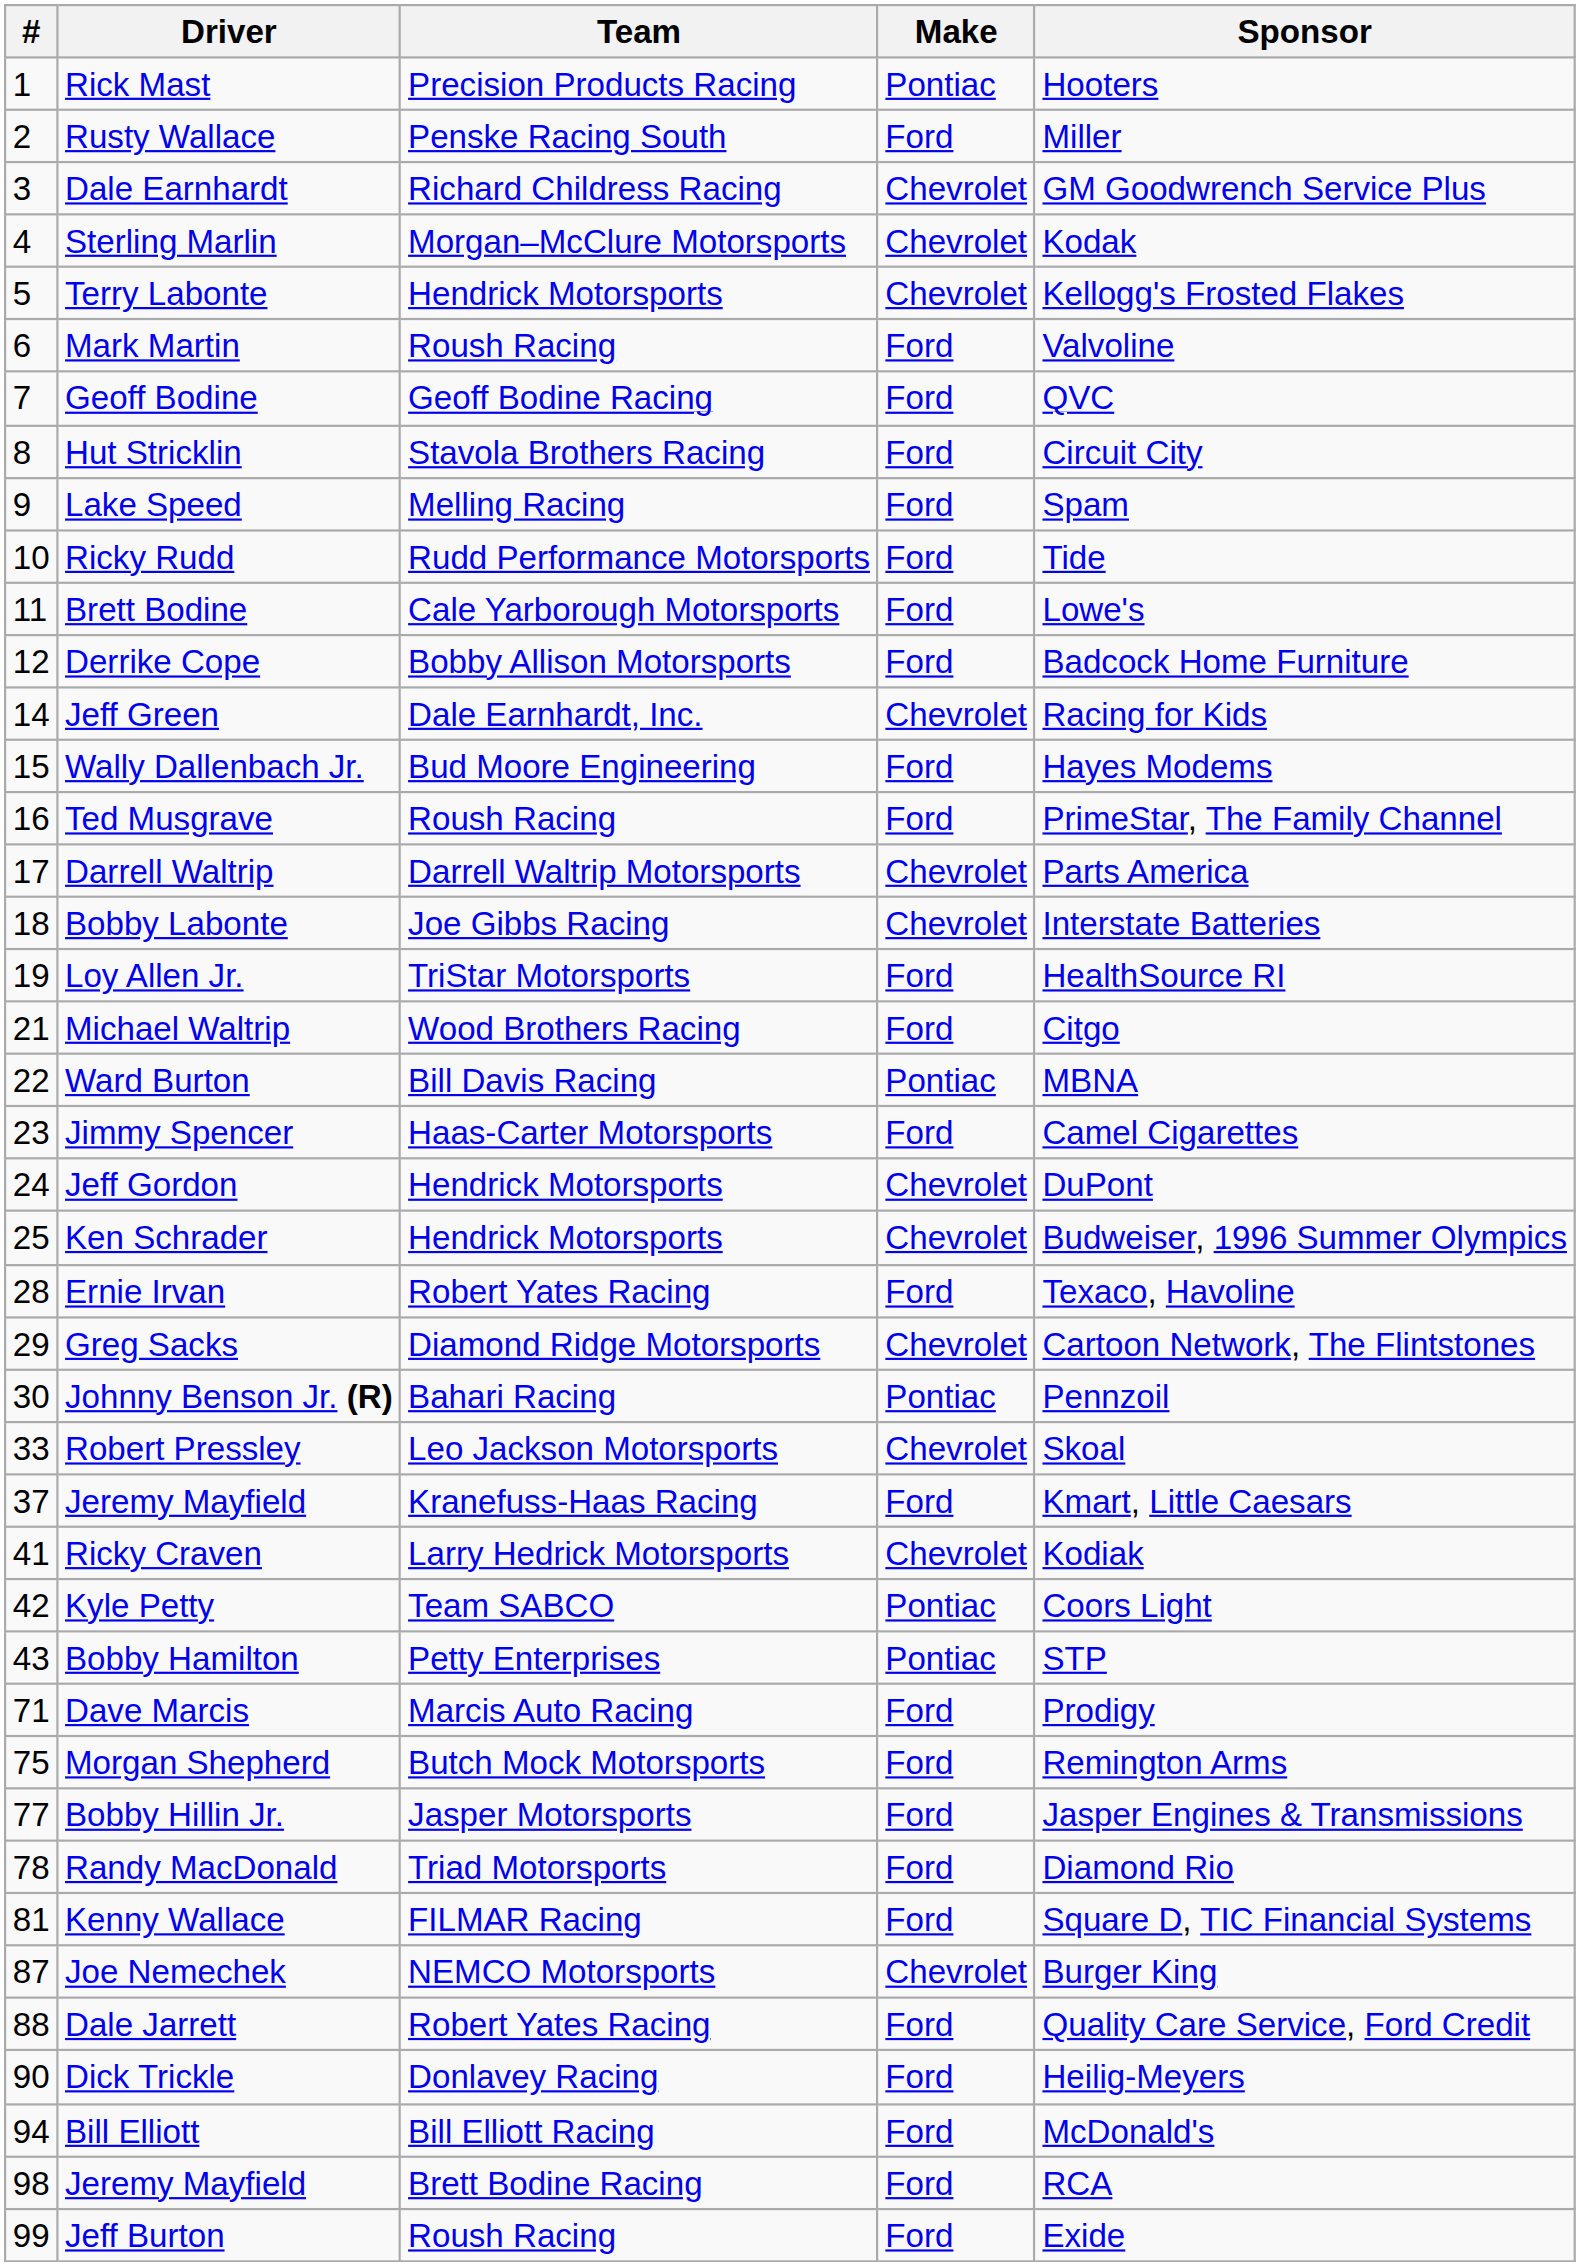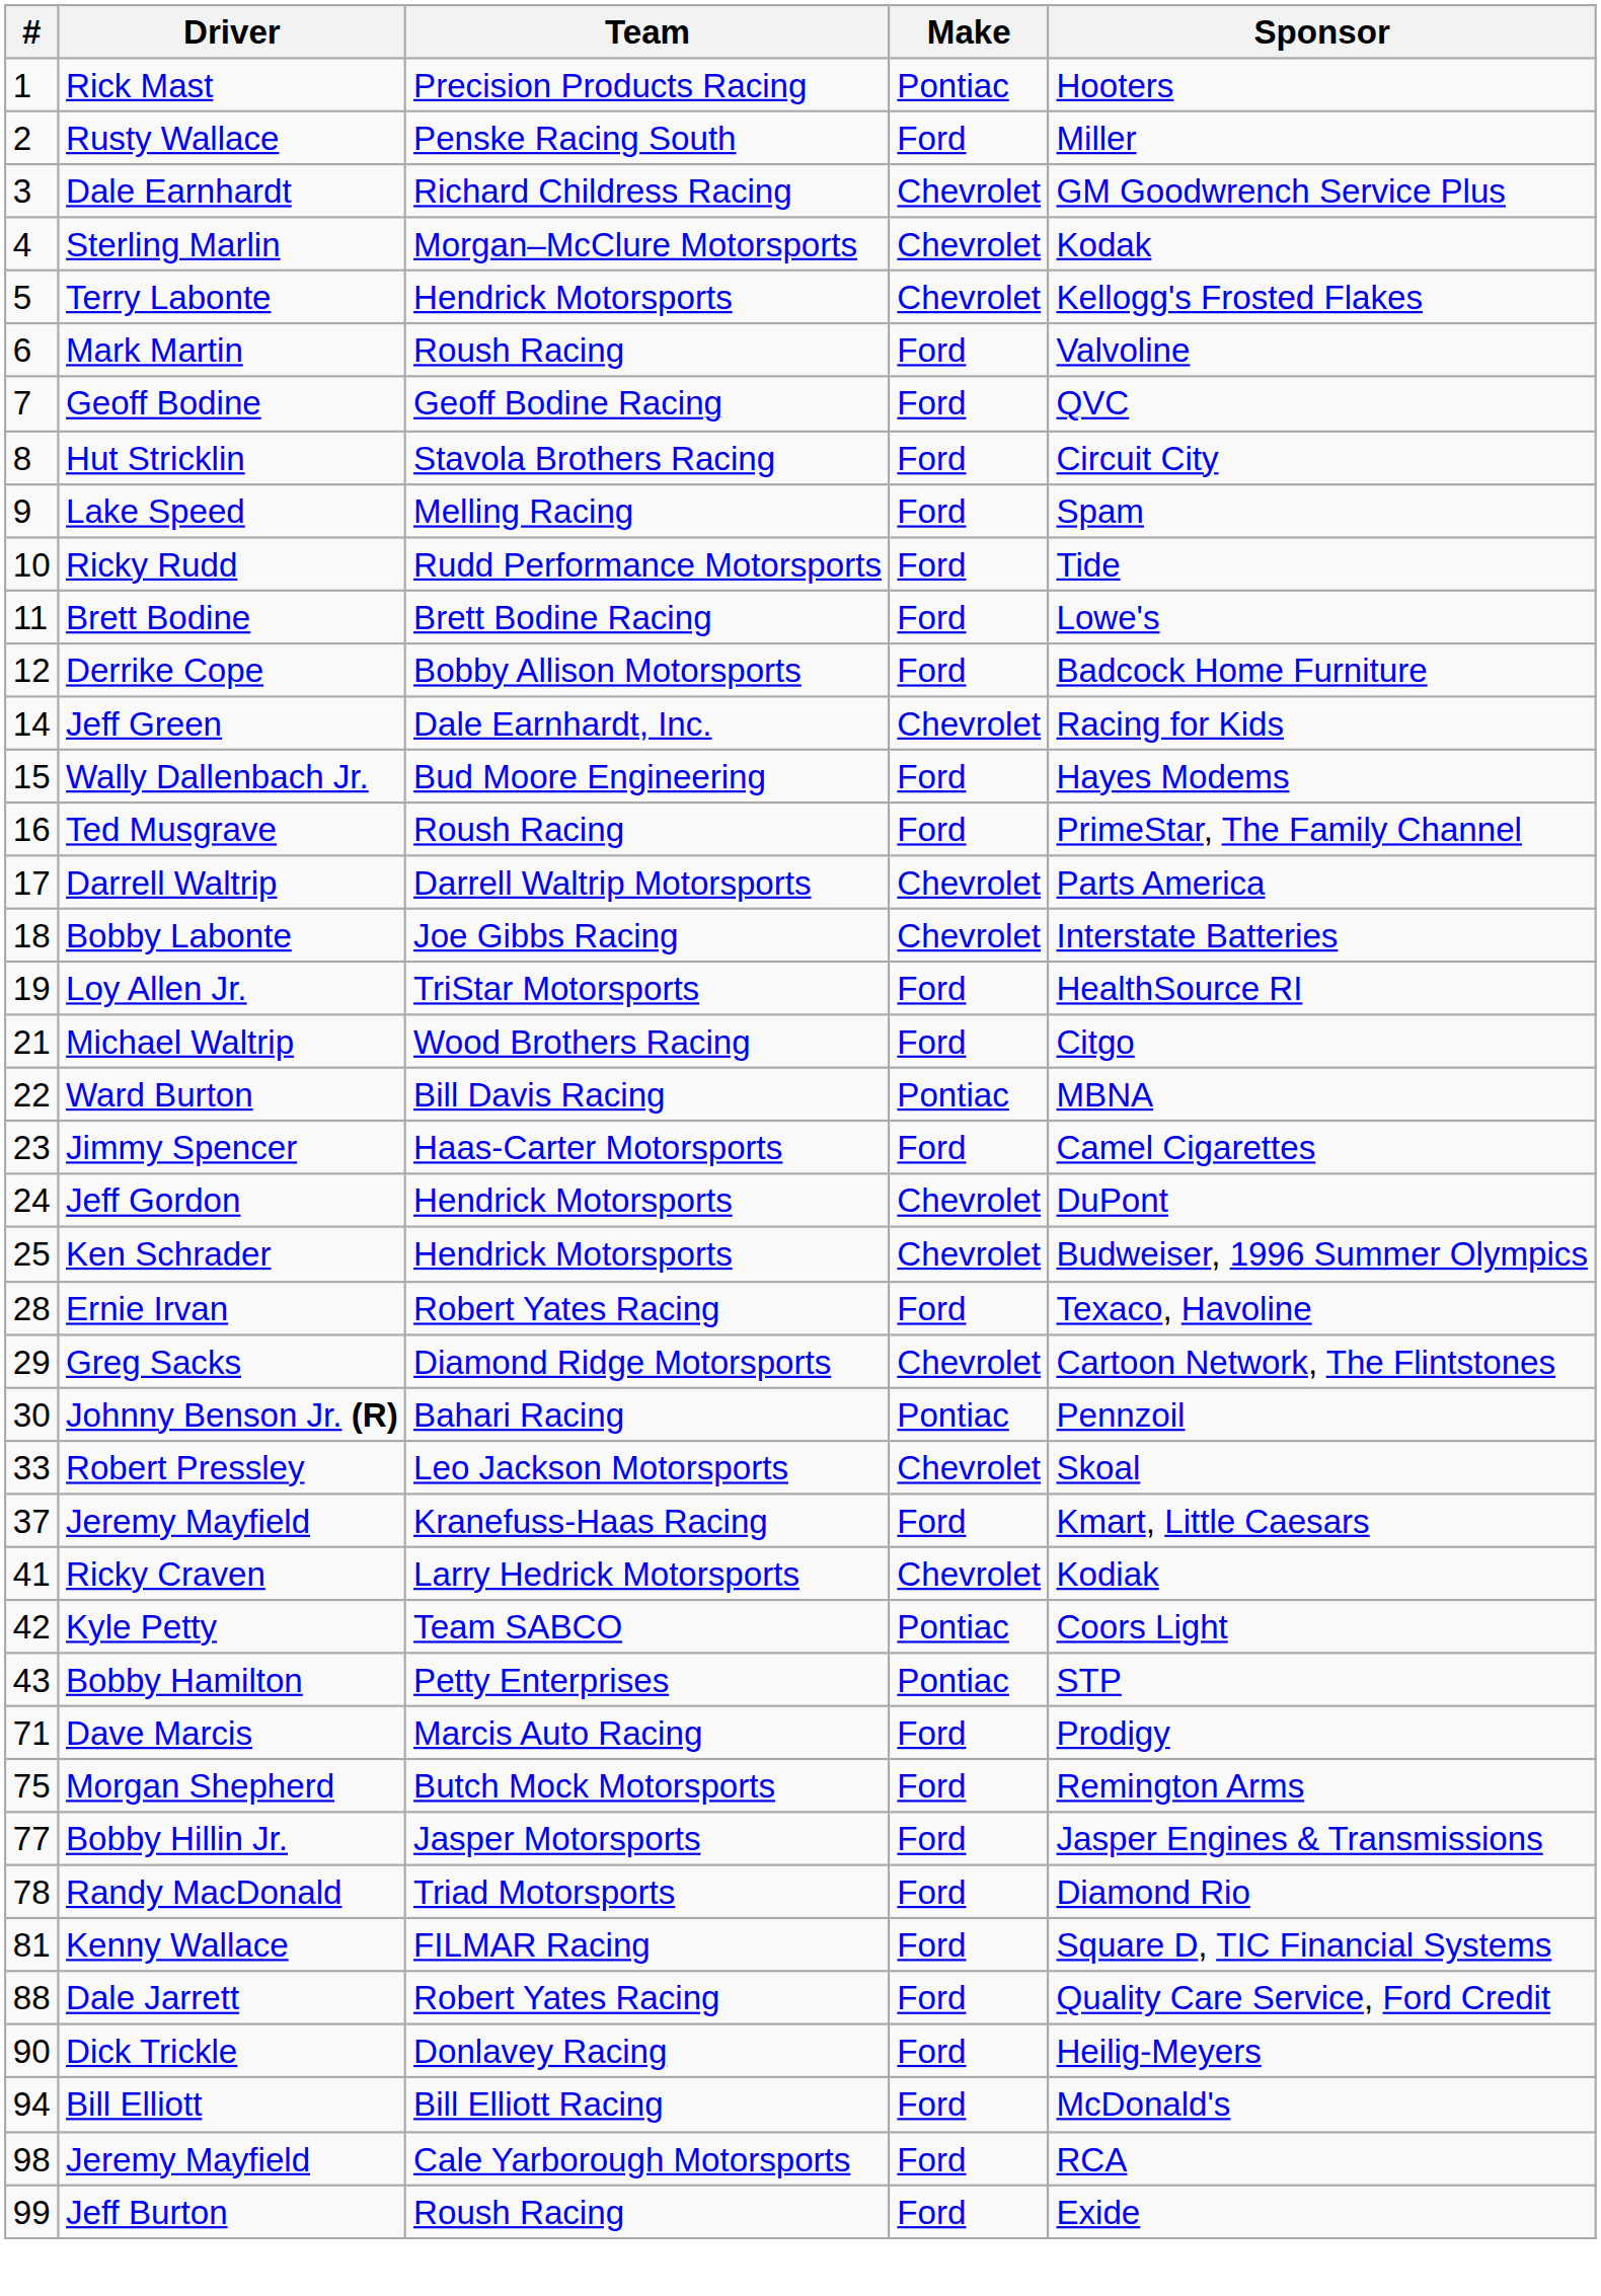 <table class="wikitable" style="font-size:95%">
 <tr>
 <th>#</th>
 <th>Driver</th>
 <th>Team</th>
 <th>Make</th>
 <th>Sponsor</th>
 </tr>
 <tr>
 <td>1</td>
 <td><a href='#'>Rick Mast</a></td>
 <td><a href='#'>Precision Products Racing</a></td>
 <td><a href='#'>Pontiac</a></td>
 <td><a href='#'>Hooters</a></td>
 </tr>
 <tr>
 <td>2</td>
 <td><a href='#'>Rusty Wallace</a></td>
 <td><a href='#'>Penske Racing South</a></td>
 <td><a href='#'>Ford</a></td>
 <td><a href='#'>Miller</a></td>
 </tr>
 <tr>
 <td>3</td>
 <td><a href='#'>Dale Earnhardt</a></td>
 <td><a href='#'>Richard Childress Racing</a></td>
 <td><a href='#'>Chevrolet</a></td>
 <td><a href='#'>GM Goodwrench Service Plus</a></td>
 </tr>
 <tr>
 <td>4</td>
 <td><a href='#'>Sterling Marlin</a></td>
 <td><a href='#'>Morgan–McClure Motorsports</a></td>
 <td><a href='#'>Chevrolet</a></td>
 <td><a href='#'>Kodak</a></td>
 </tr>
 <tr>
 <td>5</td>
 <td><a href='#'>Terry Labonte</a></td>
 <td><a href='#'>Hendrick Motorsports</a></td>
 <td><a href='#'>Chevrolet</a></td>
 <td><a href='#'>Kellogg's Frosted Flakes</a></td>
 </tr>
 <tr>
 <td>6</td>
 <td><a href='#'>Mark Martin</a></td>
 <td><a href='#'>Roush Racing</a></td>
 <td><a href='#'>Ford</a></td>
 <td><a href='#'>Valvoline</a></td>
 </tr>
 <tr>
 <td>7</td>
 <td><a href='#'>Geoff Bodine</a></td>
 <td><a href='#'>Geoff Bodine Racing</a></td>
 <td><a href='#'>Ford</a></td>
 <td><a href='#'>QVC</a></td>
 </tr>
 <tr>
 <td>8</td>
 <td><a href='#'>Hut Stricklin</a></td>
 <td><a href='#'>Stavola Brothers Racing</a></td>
 <td><a href='#'>Ford</a></td>
 <td><a href='#'>Circuit City</a></td>
 </tr>
 <tr>
 <td>9</td>
 <td><a href='#'>Lake Speed</a></td>
 <td><a href='#'>Melling Racing</a></td>
 <td><a href='#'>Ford</a></td>
 <td><a href='#'>Spam</a></td>
 </tr>
 <tr>
 <td>10</td>
 <td><a href='#'>Ricky Rudd</a></td>
 <td><a href='#'>Rudd Performance Motorsports</a></td>
 <td><a href='#'>Ford</a></td>
 <td><a href='#'>Tide</a></td>
 </tr>
 <tr>
 <td>11</td>
 <td><a href='#'>Brett Bodine</a></td>
-<td><a href='#'>Cale Yarborough Motorsports</a></td>
+<td><a href='#'>Brett Bodine Racing</a></td>
 <td><a href='#'>Ford</a></td>
 <td><a href='#'>Lowe's</a></td>
 </tr>
 <tr>
 <td>12</td>
 <td><a href='#'>Derrike Cope</a></td>
 <td><a href='#'>Bobby Allison Motorsports</a></td>
 <td><a href='#'>Ford</a></td>
 <td><a href='#'>Badcock Home Furniture</a></td>
 </tr>
 <tr>
 <td>14</td>
 <td><a href='#'>Jeff Green</a></td>
 <td><a href='#'>Dale Earnhardt, Inc.</a></td>
 <td><a href='#'>Chevrolet</a></td>
 <td><a href='#'>Racing for Kids</a></td>
 </tr>
 <tr>
 <td>15</td>
 <td><a href='#'>Wally Dallenbach Jr.</a></td>
 <td><a href='#'>Bud Moore Engineering</a></td>
 <td><a href='#'>Ford</a></td>
 <td><a href='#'>Hayes Modems</a></td>
 </tr>
 <tr>
 <td>16</td>
 <td><a href='#'>Ted Musgrave</a></td>
 <td><a href='#'>Roush Racing</a></td>
 <td><a href='#'>Ford</a></td>
 <td><a href='#'>PrimeStar</a>, <a href='#'>The Family Channel</a></td>
 </tr>
 <tr>
 <td>17</td>
 <td><a href='#'>Darrell Waltrip</a></td>
 <td><a href='#'>Darrell Waltrip Motorsports</a></td>
 <td><a href='#'>Chevrolet</a></td>
 <td><a href='#'>Parts America</a></td>
 </tr>
 <tr>
 <td>18</td>
 <td><a href='#'>Bobby Labonte</a></td>
 <td><a href='#'>Joe Gibbs Racing</a></td>
 <td><a href='#'>Chevrolet</a></td>
 <td><a href='#'>Interstate Batteries</a></td>
 </tr>
 <tr>
 <td>19</td>
 <td><a href='#'>Loy Allen Jr.</a></td>
 <td><a href='#'>TriStar Motorsports</a></td>
 <td><a href='#'>Ford</a></td>
 <td><a href='#'>HealthSource RI</a></td>
 </tr>
 <tr>
 <td>21</td>
 <td><a href='#'>Michael Waltrip</a></td>
 <td><a href='#'>Wood Brothers Racing</a></td>
 <td><a href='#'>Ford</a></td>
 <td><a href='#'>Citgo</a></td>
 </tr>
 <tr>
 <td>22</td>
 <td><a href='#'>Ward Burton</a></td>
 <td><a href='#'>Bill Davis Racing</a></td>
 <td><a href='#'>Pontiac</a></td>
 <td><a href='#'>MBNA</a></td>
 </tr>
 <tr>
 <td>23</td>
 <td><a href='#'>Jimmy Spencer</a></td>
 <td><a href='#'>Haas-Carter Motorsports</a></td>
 <td><a href='#'>Ford</a></td>
 <td><a href='#'>Camel Cigarettes</a></td>
 </tr>
 <tr>
 <td>24</td>
 <td><a href='#'>Jeff Gordon</a></td>
 <td><a href='#'>Hendrick Motorsports</a></td>
 <td><a href='#'>Chevrolet</a></td>
 <td><a href='#'>DuPont</a></td>
 </tr>
 <tr>
 <td>25</td>
 <td><a href='#'>Ken Schrader</a></td>
 <td><a href='#'>Hendrick Motorsports</a></td>
 <td><a href='#'>Chevrolet</a></td>
 <td><a href='#'>Budweiser</a>, <a href='#'>1996 Summer Olympics</a></td>
 </tr>
 <tr>
 <td>28</td>
 <td><a href='#'>Ernie Irvan</a></td>
 <td><a href='#'>Robert Yates Racing</a></td>
 <td><a href='#'>Ford</a></td>
 <td><a href='#'>Texaco</a>, <a href='#'>Havoline</a></td>
 </tr>
 <tr>
 <td>29</td>
 <td><a href='#'>Greg Sacks</a></td>
 <td><a href='#'>Diamond Ridge Motorsports</a></td>
 <td><a href='#'>Chevrolet</a></td>
 <td><a href='#'>Cartoon Network</a>, <a href='#'>The Flintstones</a></td>
 </tr>
 <tr>
 <td>30</td>
 <td><a href='#'>Johnny Benson Jr.</a> <strong>(R)</strong></td>
 <td><a href='#'>Bahari Racing</a></td>
 <td><a href='#'>Pontiac</a></td>
 <td><a href='#'>Pennzoil</a></td>
 </tr>
 <tr>
 <td>33</td>
 <td><a href='#'>Robert Pressley</a></td>
 <td><a href='#'>Leo Jackson Motorsports</a></td>
 <td><a href='#'>Chevrolet</a></td>
 <td><a href='#'>Skoal</a></td>
 </tr>
 <tr>
 <td>37</td>
 <td><a href='#'>Jeremy Mayfield</a></td>
 <td><a href='#'>Kranefuss-Haas Racing</a></td>
 <td><a href='#'>Ford</a></td>
 <td><a href='#'>Kmart</a>, <a href='#'>Little Caesars</a></td>
 </tr>
 <tr>
 <td>41</td>
 <td><a href='#'>Ricky Craven</a></td>
 <td><a href='#'>Larry Hedrick Motorsports</a></td>
 <td><a href='#'>Chevrolet</a></td>
 <td><a href='#'>Kodiak</a></td>
 </tr>
 <tr>
 <td>42</td>
 <td><a href='#'>Kyle Petty</a></td>
 <td><a href='#'>Team SABCO</a></td>
 <td><a href='#'>Pontiac</a></td>
 <td><a href='#'>Coors Light</a></td>
 </tr>
 <tr>
 <td>43</td>
 <td><a href='#'>Bobby Hamilton</a></td>
 <td><a href='#'>Petty Enterprises</a></td>
 <td><a href='#'>Pontiac</a></td>
 <td><a href='#'>STP</a></td>
 </tr>
 <tr>
 <td>71</td>
 <td><a href='#'>Dave Marcis</a></td>
 <td><a href='#'>Marcis Auto Racing</a></td>
 <td><a href='#'>Ford</a></td>
 <td><a href='#'>Prodigy</a></td>
 </tr>
 <tr>
 <td>75</td>
 <td><a href='#'>Morgan Shepherd</a></td>
 <td><a href='#'>Butch Mock Motorsports</a></td>
 <td><a href='#'>Ford</a></td>
 <td><a href='#'>Remington Arms</a></td>
 </tr>
 <tr>
 <td>77</td>
 <td><a href='#'>Bobby Hillin Jr.</a></td>
 <td><a href='#'>Jasper Motorsports</a></td>
 <td><a href='#'>Ford</a></td>
 <td><a href='#'>Jasper Engines & Transmissions</a></td>
 </tr>
 <tr>
 <td>78</td>
 <td><a href='#'>Randy MacDonald</a></td>
 <td><a href='#'>Triad Motorsports</a></td>
 <td><a href='#'>Ford</a></td>
 <td><a href='#'>Diamond Rio</a></td>
 </tr>
 <tr>
 <td>81</td>
 <td><a href='#'>Kenny Wallace</a></td>
 <td><a href='#'>FILMAR Racing</a></td>
 <td><a href='#'>Ford</a></td>
 <td><a href='#'>Square D</a>, <a href='#'>TIC Financial Systems</a></td>
 </tr>
 <tr>
-<td>87</td>
-<td><a href='#'>Joe Nemechek</a></td>
-<td><a href='#'>NEMCO Motorsports</a></td>
-<td><a href='#'>Chevrolet</a></td>
-<td><a href='#'>Burger King</a></td>
-</tr>
-<tr>
 <td>88</td>
 <td><a href='#'>Dale Jarrett</a></td>
 <td><a href='#'>Robert Yates Racing</a></td>
 <td><a href='#'>Ford</a></td>
 <td><a href='#'>Quality Care Service</a>, <a href='#'>Ford Credit</a></td>
 </tr>
 <tr>
 <td>90</td>
 <td><a href='#'>Dick Trickle</a></td>
 <td><a href='#'>Donlavey Racing</a></td>
 <td><a href='#'>Ford</a></td>
 <td><a href='#'>Heilig-Meyers</a></td>
 </tr>
 <tr>
 <td>94</td>
 <td><a href='#'>Bill Elliott</a></td>
 <td><a href='#'>Bill Elliott Racing</a></td>
 <td><a href='#'>Ford</a></td>
 <td><a href='#'>McDonald's</a></td>
 </tr>
 <tr>
 <td>98</td>
 <td><a href='#'>Jeremy Mayfield</a></td>
-<td><a href='#'>Brett Bodine Racing</a></td>
+<td><a href='#'>Cale Yarborough Motorsports</a></td>
 <td><a href='#'>Ford</a></td>
 <td><a href='#'>RCA</a></td>
 </tr>
 <tr>
 <td>99</td>
 <td><a href='#'>Jeff Burton</a></td>
 <td><a href='#'>Roush Racing</a></td>
 <td><a href='#'>Ford</a></td>
 <td><a href='#'>Exide</a></td>
 </tr>
 </table>
